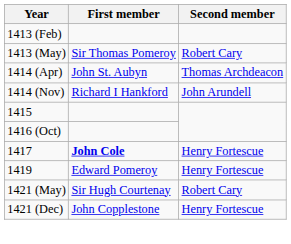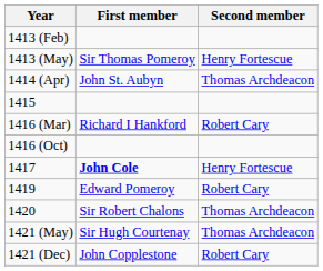 <table class="wikitable">
 <tr>
 <th>Year</th>
 <th>First member</th>
 <th>Second member</th>
 </tr>
 <tr>
 <td>1413 (Feb)</td>
 <td></td>
 </tr>
 <tr>
 <td>1413 (May)</td>
 <td><a href='#'>Sir Thomas Pomeroy</a></td>
-<td><a href='#'>Robert Cary</a></td>
+<td><a href='#'>Henry Fortescue</a></td>
 </tr>
 <tr>
 <td>1414 (Apr)</td>
 <td><a href='#'>John St. Aubyn</a></td>
 <td><a href='#'>Thomas Archdeacon</a></td>
 </tr>
 <tr>
-<td>1414 (Nov)</td>
-<td><a href='#'>Richard I Hankford</a></td>
-<td><a href='#'>John Arundell</a></td>
+<td>1415</td>
+<td></td>
 </tr>
 <tr>
-<td>1415</td>
-<td></td>
+<td>1416 (Mar)</td>
+<td><a href='#'>Richard I Hankford</a></td>
+<td><a href='#'>Robert Cary</a></td>
 </tr>
 <tr>
 <td>1416 (Oct)</td>
 <td></td>
 </tr>
 <tr>
 <td>1417</td>
 <td><strong><a href='#'>John Cole</a></strong></td>
 <td><a href='#'>Henry Fortescue</a></td>
 </tr>
 <tr>
 <td>1419</td>
 <td><a href='#'>Edward Pomeroy</a></td>
-<td><a href='#'>Henry Fortescue</a></td>
+<td><a href='#'>Robert Cary</a></td>
+</tr>
+<tr>
+<td>1420</td>
+<td><a href='#'>Sir Robert Chalons</a></td>
+<td><a href='#'>Thomas Archdeacon</a></td>
 </tr>
 <tr>
 <td>1421 (May)</td>
 <td><a href='#'>Sir Hugh Courtenay</a></td>
-<td><a href='#'>Robert Cary</a></td>
+<td><a href='#'>Thomas Archdeacon</a></td>
 </tr>
 <tr>
 <td>1421 (Dec)</td>
 <td><a href='#'>John Copplestone</a></td>
-<td><a href='#'>Henry Fortescue</a></td>
+<td><a href='#'>Robert Cary</a></td>
 </tr>
 </table>
